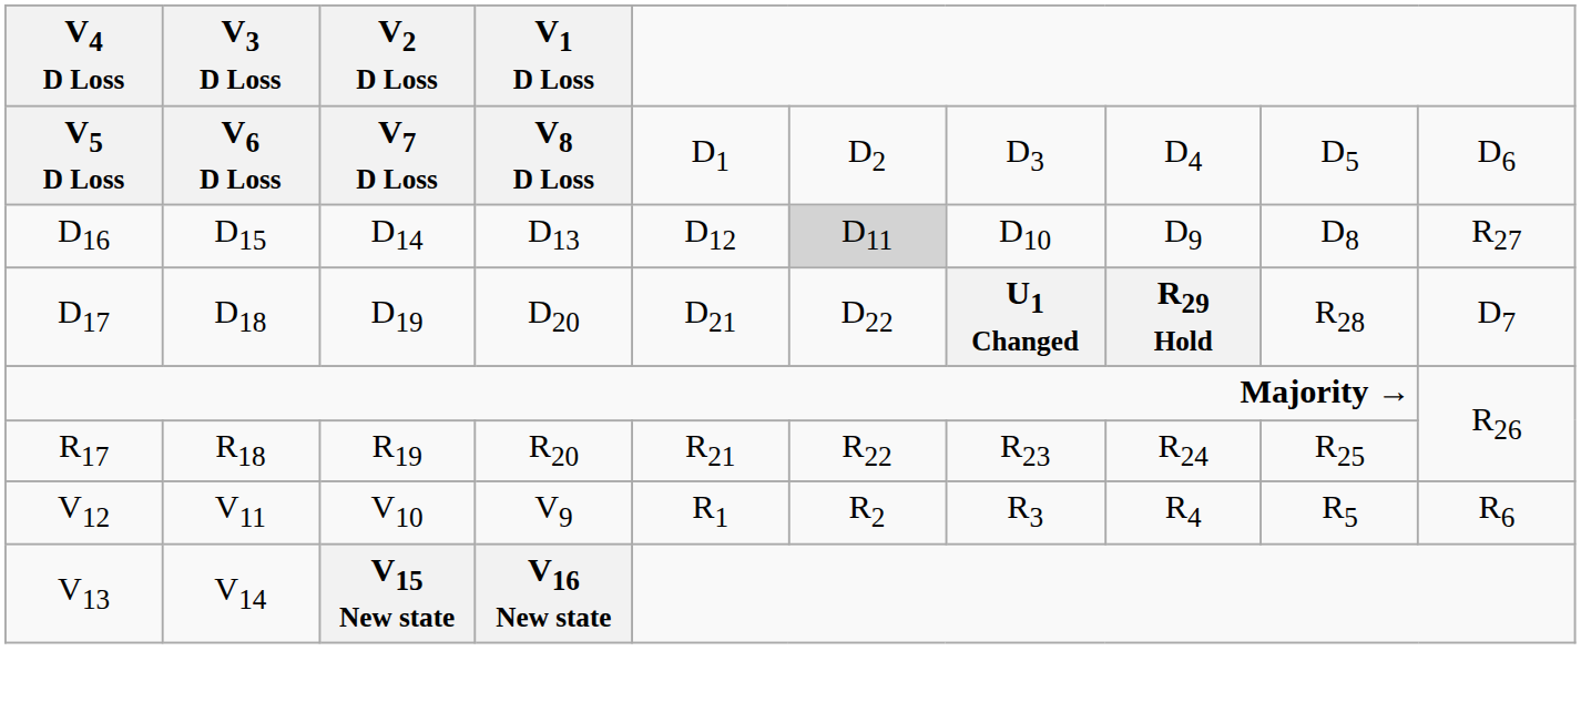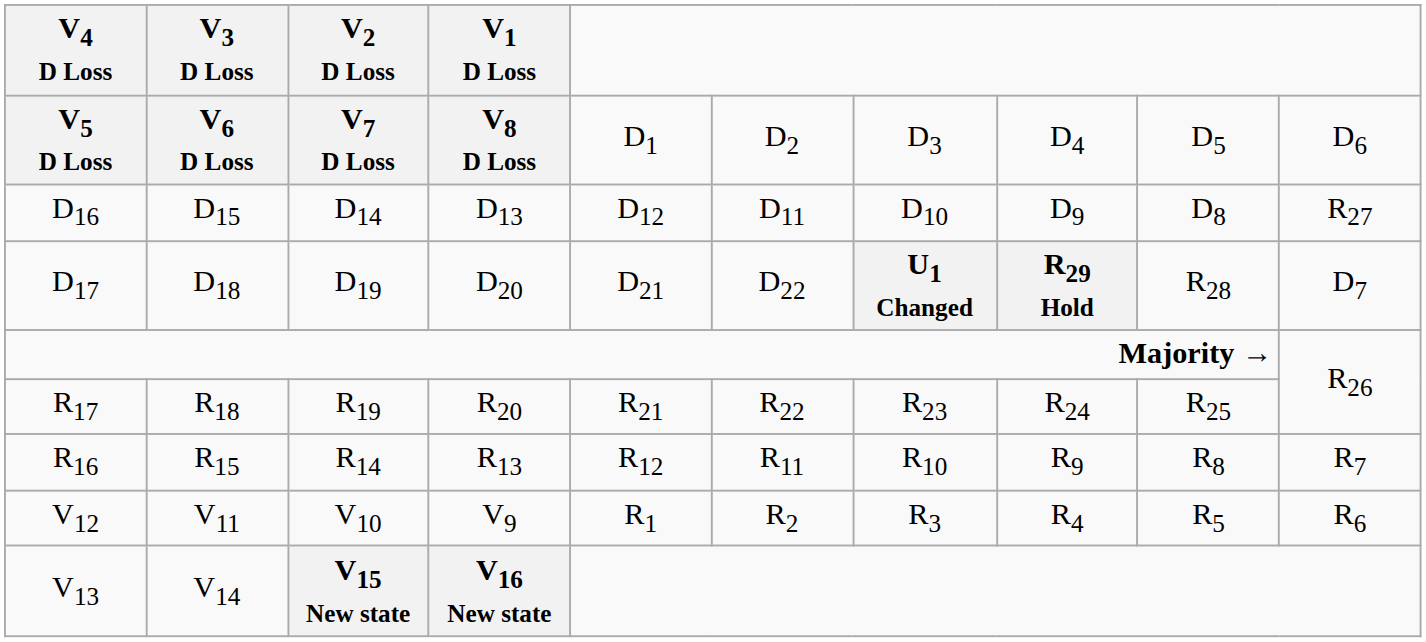 <table class="wikitable" style="text-align:center" width=750px>
 <tr>
 <th>V<sub>4</sub><br><small>D Loss</small></th>
 <th>V<sub>3</sub><br><small>D Loss</small></th>
 <th>V<sub>2</sub><br><small>D Loss</small></th>
 <th>V<sub>1</sub><br><small>D Loss</small></th>
 <td colspan=6></td>
 </tr>
 <tr>
 <th width=50px >V<sub>5</sub><br><small>D Loss</small></th>
 <th width=50px >V<sub>6</sub><br><small>D Loss</small></th>
 <th width=50px >V<sub>7</sub><br><small>D Loss</small></th>
 <th width=50px >V<sub>8</sub><br><small>D Loss</small></th>
 <td width=50px >D<sub>1</sub></td>
 <td width=50px >D<sub>2</sub></td>
 <td width=50px >D<sub>3</sub></td>
 <td width=50px >D<sub>4</sub></td>
 <td width=50px >D<sub>5</sub></td>
 <td width=50px >D<sub>6</sub></td>
 </tr>
 <tr>
 <td>D<sub>16</sub></td>
 <td>D<sub>15</sub></td>
 <td>D<sub>14</sub></td>
 <td>D<sub>13</sub></td>
 <td>D<sub>12</sub></td>
-<td style="background: lightgrey;">D<sub>11</sub></td>
+<td>D<sub>11</sub></td>
 <td>D<sub>10</sub></td>
 <td>D<sub>9</sub></td>
 <td>D<sub>8</sub></td>
 <td>R<sub>27</sub></td>
 </tr>
 <tr>
 <td>D<sub>17</sub></td>
 <td>D<sub>18</sub></td>
 <td>D<sub>19</sub></td>
 <td>D<sub>20</sub></td>
 <td>D<sub>21</sub></td>
 <td>D<sub>22</sub></td>
 <th>U<sub>1</sub><br><small>Changed</small></th>
 <th>R<sub>29</sub><br><small>Hold</small></th>
 <td>R<sub>28</sub></td>
 <td>D<sub>7</sub></td>
 </tr>
 <tr>
 <td colspan=9 align=right><strong>Majority →</strong></td>
 <td rowspan=2 >R<sub>26</sub></td>
 </tr>
 <tr>
 <td>R<sub>17</sub></td>
 <td>R<sub>18</sub></td>
 <td>R<sub>19</sub></td>
 <td>R<sub>20</sub></td>
 <td>R<sub>21</sub></td>
 <td>R<sub>22</sub></td>
 <td>R<sub>23</sub></td>
 <td>R<sub>24</sub></td>
 <td>R<sub>25</sub></td>
 </tr>
 <tr>
+<td>R<sub>16</sub></td>
+<td>R<sub>15</sub></td>
+<td>R<sub>14</sub></td>
+<td>R<sub>13</sub></td>
+<td>R<sub>12</sub></td>
+<td>R<sub>11</sub></td>
+<td>R<sub>10</sub></td>
+<td>R<sub>9</sub></td>
+<td>R<sub>8</sub></td>
+<td>R<sub>7</sub></td>
+</tr>
+<tr>
 <td>V<sub>12</sub></td>
 <td>V<sub>11</sub></td>
 <td>V<sub>10</sub></td>
 <td>V<sub>9</sub></td>
 <td>R<sub>1</sub></td>
 <td>R<sub>2</sub></td>
 <td>R<sub>3</sub></td>
 <td>R<sub>4</sub></td>
 <td>R<sub>5</sub></td>
 <td>R<sub>6</sub></td>
 </tr>
 <tr>
 <td>V<sub>13</sub></td>
 <td>V<sub>14</sub></td>
 <th>V<sub>15</sub><br><small>New state</small></th>
 <th>V<sub>16</sub><br><small>New state</small></th>
 <td colspan=6></td>
 </tr>
 </table>
